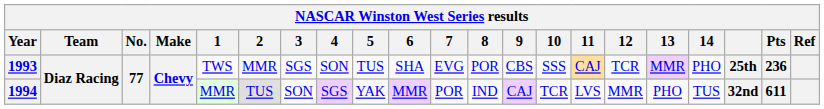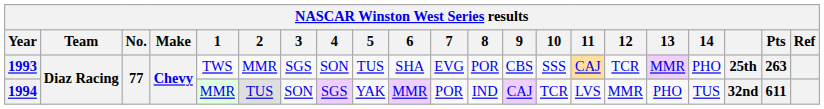 <table class="wikitable" style="text-align:center; font-size:75%">
 <tr>
 <th colspan=21><a href='#'>NASCAR Winston West Series</a> results</th>
 </tr>
 <tr>
 <th>Year</th>
 <th>Team</th>
 <th>No.</th>
 <th>Make</th>
 <th>1</th>
 <th>2</th>
 <th>3</th>
 <th>4</th>
 <th>5</th>
 <th>6</th>
 <th>7</th>
 <th>8</th>
 <th>9</th>
 <th>10</th>
 <th>11</th>
 <th>12</th>
 <th>13</th>
 <th>14</th>
 <th></th>
 <th>Pts</th>
 <th>Ref</th>
 </tr>
 <tr>
 <th><a href='#'>1993</a></th>
 <th rowspan=2>Diaz Racing</th>
 <th rowspan=2>77</th>
 <th rowspan=2><a href='#'>Chevy</a></th>
 <td><a href='#'>TWS</a></td>
 <td><a href='#'>MMR</a></td>
 <td><a href='#'>SGS</a></td>
 <td><a href='#'>SON</a></td>
 <td><a href='#'>TUS</a></td>
 <td><a href='#'>SHA</a></td>
 <td><a href='#'>EVG</a></td>
 <td><a href='#'>POR</a></td>
 <td><a href='#'>CBS</a></td>
 <td><a href='#'>SSS</a></td>
 <td style="background-color:#FFDF9F"><a href='#'>CAJ</a><br></td>
 <td><a href='#'>TCR</a></td>
 <td style="background-color:#EFCFFF"><a href='#'>MMR</a><br></td>
 <td><a href='#'>PHO</a></td>
 <th>25th</th>
-<th>236</th>
+<th>263</th>
 <th></th>
 </tr>
 <tr>
 <th><a href='#'>1994</a></th>
 <td style="background-color:#DFFFDF"><a href='#'>MMR</a><br></td>
 <td style="background-color:#DFDFDF"><a href='#'>TUS</a><br></td>
 <td><a href='#'>SON</a></td>
 <td style="background-color:#EFCFFF"><a href='#'>SGS</a><br></td>
 <td><a href='#'>YAK</a></td>
 <td style="background-color:#EFCFFF"><a href='#'>MMR</a><br></td>
 <td><a href='#'>POR</a></td>
 <td><a href='#'>IND</a></td>
 <td style="background-color:#EFCFFF"><a href='#'>CAJ</a><br></td>
 <td><a href='#'>TCR</a></td>
 <td><a href='#'>LVS</a></td>
 <td><a href='#'>MMR</a></td>
 <td><a href='#'>PHO</a></td>
 <td><a href='#'>TUS</a></td>
 <th>32nd</th>
 <th>611</th>
 <th></th>
 </tr>
 </table>
